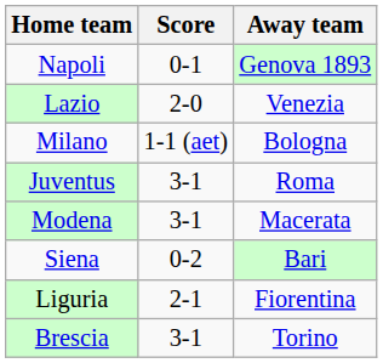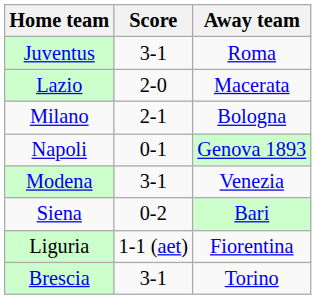 <table class="wikitable" style="text-align: center">
 <tr>
 <th>Home team</th>
 <th>Score</th>
 <th>Away team</th>
 </tr>
 <tr>
+<td bgcolor="ccffcc"><a href='#'>Juventus</a></td>
+<td>3-1</td>
+<td><a href='#'>Roma</a></td>
+</tr>
+<tr>
+<td bgcolor="ccffcc"><a href='#'>Lazio</a></td>
+<td>2-0</td>
+<td><a href='#'>Macerata</a></td>
+</tr>
+<tr>
+<td><a href='#'>Milano</a></td>
+<td>2-1</td>
+<td><a href='#'>Bologna</a></td>
+</tr>
+<tr>
 <td><a href='#'>Napoli</a></td>
 <td>0-1</td>
 <td bgcolor="ccffcc"><a href='#'>Genova 1893</a></td>
 </tr>
 <tr>
-<td bgcolor="ccffcc"><a href='#'>Lazio</a></td>
-<td>2-0</td>
-<td><a href='#'>Venezia</a></td>
-</tr>
-<tr>
-<td><a href='#'>Milano</a></td>
-<td>1-1 (<a href='#'>aet</a>)</td>
-<td><a href='#'>Bologna</a></td>
-</tr>
-<tr>
-<td bgcolor="ccffcc"><a href='#'>Juventus</a></td>
-<td>3-1</td>
-<td><a href='#'>Roma</a></td>
-</tr>
-<tr>
 <td bgcolor="ccffcc"><a href='#'>Modena</a></td>
 <td>3-1</td>
-<td><a href='#'>Macerata</a></td>
+<td><a href='#'>Venezia</a></td>
 </tr>
 <tr>
 <td><a href='#'>Siena</a></td>
 <td>0-2</td>
 <td bgcolor="ccffcc"><a href='#'>Bari</a></td>
 </tr>
 <tr>
 <td bgcolor="ccffcc">Liguria</td>
-<td>2-1</td>
+<td>1-1 (<a href='#'>aet</a>)</td>
 <td><a href='#'>Fiorentina</a></td>
 </tr>
 <tr>
 <td bgcolor="ccffcc"><a href='#'>Brescia</a></td>
 <td>3-1</td>
 <td><a href='#'>Torino</a></td>
 </tr>
 </table>
